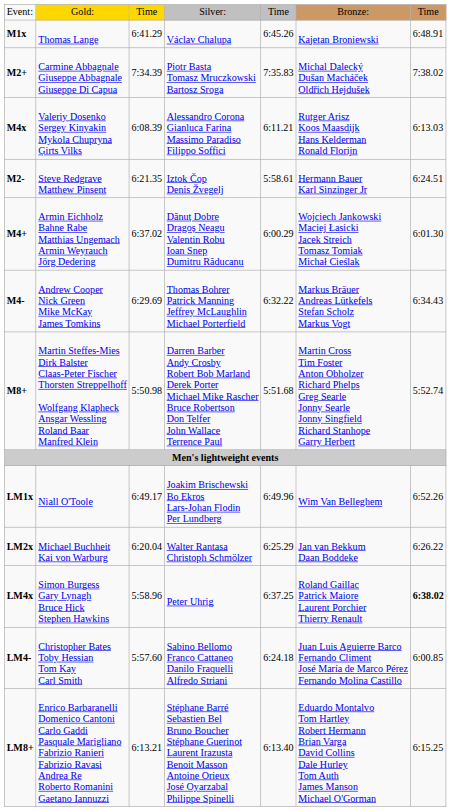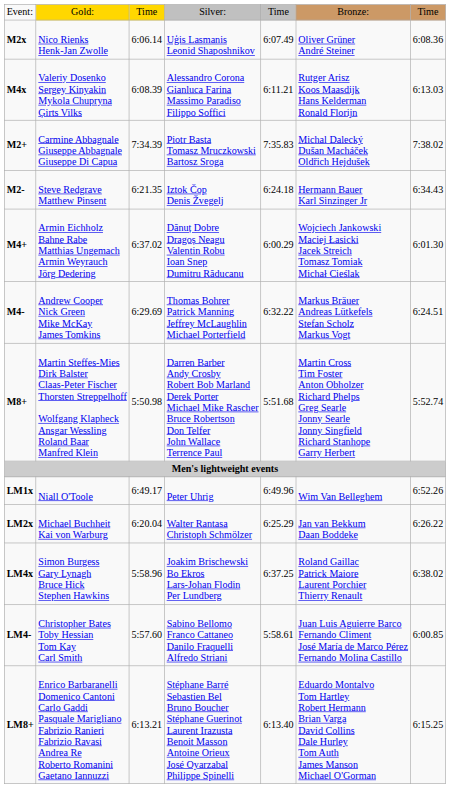 <table class="wikitable">
 <tr>
 <td>Event:</td>
 <td style="text-align:center;background-color:gold;">Gold:</td>
 <td style="text-align:center;background-color:gold;">Time</td>
 <td style="text-align:center;background-color:silver;">Silver:</td>
 <td style="text-align:center;background-color:silver;">Time</td>
 <td style="text-align:center;background-color:#CC9966;">Bronze:</td>
 <td style="text-align:center;background-color:#CC9966;">Time</td>
 </tr>
 <tr>
-<td><strong>M1x </strong></td>
-<td><br><a href='#'>Thomas Lange</a></td>
-<td>6:41.29</td>
-<td> <br> <a href='#'>Václav Chalupa</a></td>
-<td>6:45.26</td>
-<td> <br> <a href='#'>Kajetan Broniewski</a></td>
-<td>6:48.91</td>
+<td><strong>M2x </strong></td>
+<td> <br> <a href='#'>Nico Rienks</a> <br><a href='#'>Henk-Jan Zwolle</a></td>
+<td>6:06.14</td>
+<td> <br> <a href='#'>Uģis Lasmanis</a> <br><a href='#'>Leonid Shaposhnikov</a></td>
+<td>6:07.49</td>
+<td> <br> <a href='#'>Oliver Grüner</a> <br><a href='#'>André Steiner</a></td>
+<td>6:08.36</td>
+</tr>
+<tr>
+<td><strong>M4x </strong></td>
+<td> <br> <a href='#'>Valeriy Dosenko</a> <br><a href='#'>Sergey Kinyakin</a> <br><a href='#'>Mykola Chupryna</a> <br><a href='#'>Ģirts Vilks</a></td>
+<td>6:08.39</td>
+<td> <br> <a href='#'>Alessandro Corona</a> <br><a href='#'>Gianluca Farina</a> <br><a href='#'>Massimo Paradiso</a> <br><a href='#'>Filippo Soffici</a></td>
+<td>6:11.21</td>
+<td> <br> <a href='#'>Rutger Arisz</a> <br><a href='#'>Koos Maasdijk</a> <br><a href='#'>Hans Kelderman</a> <br><a href='#'>Ronald Florijn</a></td>
+<td>6:13.03</td>
 </tr>
 <tr>
 <td><strong>M2+</strong></td>
 <td> <br> <a href='#'>Carmine Abbagnale</a> <br><a href='#'>Giuseppe Abbagnale</a> <br><a href='#'>Giuseppe Di Capua</a></td>
 <td>7:34.39</td>
 <td> <br> <a href='#'>Piotr Basta</a> <br><a href='#'>Tomasz Mruczkowski</a> <br><a href='#'>Bartosz Sroga</a></td>
 <td>7:35.83</td>
 <td> <br> <a href='#'>Michal Dalecký</a> <br><a href='#'>Dušan Macháček</a> <br><a href='#'>Oldřich Hejdušek</a></td>
 <td>7:38.02</td>
 </tr>
 <tr>
-<td><strong>M4x </strong></td>
-<td> <br> <a href='#'>Valeriy Dosenko</a> <br><a href='#'>Sergey Kinyakin</a> <br><a href='#'>Mykola Chupryna</a> <br><a href='#'>Ģirts Vilks</a></td>
-<td>6:08.39</td>
-<td> <br> <a href='#'>Alessandro Corona</a> <br><a href='#'>Gianluca Farina</a> <br><a href='#'>Massimo Paradiso</a> <br><a href='#'>Filippo Soffici</a></td>
-<td>6:11.21</td>
-<td> <br> <a href='#'>Rutger Arisz</a> <br><a href='#'>Koos Maasdijk</a> <br><a href='#'>Hans Kelderman</a> <br><a href='#'>Ronald Florijn</a></td>
-<td>6:13.03</td>
-</tr>
-<tr>
 <td><strong>M2-</strong></td>
 <td> <br> <a href='#'>Steve Redgrave</a> <br><a href='#'>Matthew Pinsent</a></td>
 <td>6:21.35</td>
 <td> <br> <a href='#'>Iztok Čop</a> <br><a href='#'>Denis Žvegelj</a></td>
-<td>5:58.61</td>
+<td>6:24.18</td>
 <td> <br> <a href='#'>Hermann Bauer</a> <br><a href='#'>Karl Sinzinger Jr</a></td>
-<td>6:24.51</td>
+<td>6:34.43</td>
 </tr>
 <tr>
 <td><strong>M4+</strong></td>
 <td> <br> <a href='#'>Armin Eichholz</a> <br><a href='#'>Bahne Rabe</a> <br><a href='#'>Matthias Ungemach</a> <br><a href='#'>Armin Weyrauch</a> <br><a href='#'>Jörg Dedering</a></td>
 <td>6:37.02</td>
 <td> <br> <a href='#'>Dănuț Dobre</a> <br><a href='#'>Dragoș Neagu</a> <br><a href='#'>Valentin Robu</a> <br><a href='#'>Ioan Snep</a> <br><a href='#'>Dumitru Răducanu</a></td>
 <td>6:00.29</td>
 <td> <br> <a href='#'>Wojciech Jankowski</a> <br><a href='#'>Maciej Łasicki</a> <br><a href='#'>Jacek Streich</a> <br><a href='#'>Tomasz Tomiak</a> <br><a href='#'>Michał Cieślak</a></td>
 <td>6:01.30</td>
 </tr>
 <tr>
 <td><strong>M4-</strong></td>
 <td> <br> <a href='#'>Andrew Cooper</a> <br><a href='#'>Nick Green</a> <br><a href='#'>Mike McKay</a> <br><a href='#'>James Tomkins</a> <br></td>
 <td>6:29.69</td>
 <td> <br> <a href='#'>Thomas Bohrer</a> <br><a href='#'>Patrick Manning</a> <br><a href='#'>Jeffrey McLaughlin</a> <br><a href='#'>Michael Porterfield</a> <br></td>
 <td>6:32.22</td>
 <td> <br> <a href='#'>Markus Bräuer</a> <br><a href='#'>Andreas Lütkefels</a> <br><a href='#'>Stefan Scholz</a> <br><a href='#'>Markus Vogt</a> <br></td>
-<td>6:34.43</td>
+<td>6:24.51</td>
 </tr>
 <tr>
 <td><strong>M8+</strong></td>
 <td> <br> <a href='#'>Martin Steffes-Mies</a> <br><a href='#'>Dirk Balster</a> <br><a href='#'>Claas-Peter Fischer</a><br><a href='#'>Thorsten Streppelhoff</a><br>  <br><a href='#'>Wolfgang Klapheck</a><br> <a href='#'>Ansgar Wessling</a> <br><a href='#'>Roland Baar</a><br><a href='#'>Manfred Klein</a></td>
 <td>5:50.98</td>
 <td> <br> <a href='#'>Darren Barber</a> <br><a href='#'>Andy Crosby</a> <br><a href='#'>Robert Bob Marland</a> <br><a href='#'>Derek Porter</a> <br><a href='#'>Michael Mike Rascher</a> <br><a href='#'>Bruce Robertson</a> <br><a href='#'>Don Telfer</a> <br><a href='#'>John Wallace</a> <br><a href='#'>Terrence Paul</a></td>
 <td>5:51.68</td>
 <td> <br> <a href='#'>Martin Cross</a> <br><a href='#'>Tim Foster</a> <br><a href='#'>Anton Obholzer</a> <br><a href='#'>Richard Phelps</a> <br><a href='#'>Greg Searle</a> <br><a href='#'>Jonny Searle</a> <br><a href='#'>Jonny Singfield</a> <br><a href='#'>Richard Stanhope</a> <br><a href='#'>Garry Herbert</a></td>
 <td>5:52.74</td>
 </tr>
 <tr>
 <th colspan="7" style="background-color:#CCC;">Men's lightweight events</th>
 </tr>
 <tr>
 <td><strong>LM1x</strong></td>
 <td> <br> <a href='#'>Niall O'Toole</a></td>
 <td>6:49.17</td>
-<td> <br> <a href='#'>Joakim Brischewski</a> <br><a href='#'>Bo Ekros</a> <br><a href='#'>Lars-Johan Flodin</a> <br><a href='#'>Per Lundberg</a></td>
+<td> <br> <a href='#'>Peter Uhrig</a></td>
 <td>6:49.96</td>
 <td> <br> <a href='#'>Wim Van Belleghem</a></td>
 <td>6:52.26</td>
 </tr>
 <tr>
 <td><strong>LM2x</strong></td>
 <td> <br> <a href='#'>Michael Buchheit</a> <br><a href='#'>Kai von Warburg</a></td>
 <td>6:20.04</td>
 <td> <br> <a href='#'>Walter Rantasa</a> <br><a href='#'>Christoph Schmölzer</a></td>
 <td>6:25.29</td>
 <td> <br> <a href='#'>Jan van Bekkum</a> <br><a href='#'>Daan Boddeke</a></td>
 <td>6:26.22</td>
 </tr>
 <tr>
 <td><strong>LM4x</strong></td>
 <td> <br><a href='#'>Simon Burgess</a> <br><a href='#'>Gary Lynagh</a><br><a href='#'>Bruce Hick</a><br> <a href='#'>Stephen Hawkins</a></td>
 <td>5:58.96</td>
-<td> <br> <a href='#'>Peter Uhrig</a></td>
+<td> <br> <a href='#'>Joakim Brischewski</a> <br><a href='#'>Bo Ekros</a> <br><a href='#'>Lars-Johan Flodin</a> <br><a href='#'>Per Lundberg</a></td>
 <td>6:37.25</td>
 <td> <br> <a href='#'>Roland Gaillac</a> <br><a href='#'>Patrick Maiore</a> <br><a href='#'>Laurent Porchier</a> <br><a href='#'>Thierry Renault</a></td>
-<td><strong>6:38.02</strong></td>
+<td>6:38.02</td>
 </tr>
 <tr>
 <td><strong>LM4-</strong></td>
 <td> <br> <a href='#'>Christopher Bates</a> <br><a href='#'>Toby Hessian</a> <br><a href='#'>Tom Kay</a> <br><a href='#'>Carl Smith</a></td>
 <td>5:57.60</td>
 <td> <br> <a href='#'>Sabino Bellomo</a> <br><a href='#'>Franco Cattaneo</a> <br><a href='#'>Danilo Fraquelli</a> <br><a href='#'>Alfredo Striani</a></td>
-<td>6:24.18</td>
+<td>5:58.61</td>
 <td> <br> <a href='#'>Juan Luis Aguierre Barco</a> <br><a href='#'>Fernando Climent</a> <br><a href='#'>José María de Marco Pérez</a> <br><a href='#'>Fernando Molina Castillo</a></td>
 <td>6:00.85</td>
 </tr>
 <tr>
 <td><strong>LM8+</strong></td>
 <td> <br> <a href='#'>Enrico Barbaranelli</a> <br><a href='#'>Domenico Cantoni</a> <br><a href='#'>Carlo Gaddi</a> <br><a href='#'>Pasquale Marigliano</a> <br><a href='#'>Fabrizio Ranieri</a> <br><a href='#'>Fabrizio Ravasi</a> <br><a href='#'>Andrea Re</a> <br><a href='#'>Roberto Romanini</a> <br><a href='#'>Gaetano Iannuzzi</a></td>
 <td>6:13.21</td>
 <td> <br> <a href='#'>Stéphane Barré</a> <br><a href='#'>Sebastien Bel</a> <br><a href='#'>Bruno Boucher</a> <br><a href='#'>Stéphane Guerinot</a> <br><a href='#'>Laurent Irazusta</a> <br><a href='#'>Benoit Masson</a> <br><a href='#'>Antoine Orieux</a> <br><a href='#'>José Oyarzabal</a> <br><a href='#'>Philippe Spinelli</a></td>
 <td>6:13.40</td>
 <td> <br> <a href='#'>Eduardo Montalvo</a> <br><a href='#'>Tom Hartley</a> <br><a href='#'>Robert Hermann</a> <br><a href='#'>Brian Varga</a> <br><a href='#'>David Collins</a> <br><a href='#'>Dale Hurley</a> <br><a href='#'>Tom Auth</a> <br><a href='#'>James Manson</a> <br><a href='#'>Michael O'Gorman</a></td>
 <td>6:15.25</td>
 </tr>
 </table>
